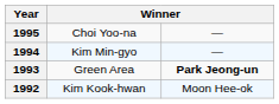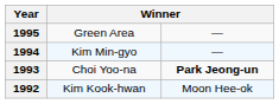 <table class="wikitable plainrowheaders" style="text-align: center">
 <tr>
 <th scope="col" width="50">Year</th>
 <th scope="col" width="300" colspan="2">Winner</th>
 </tr>
 <tr>
 <th scope="row" style="text-align:center;">1995</th>
-<td>Choi Yoo-na</td>
+<td>Green Area</td>
 <td>—</td>
 </tr>
 <tr style="background:#F0F8FF">
 <th scope="row" style="text-align:center;">1994</th>
 <td>Kim Min-gyo</td>
 <td>—</td>
 </tr>
 <tr>
 <th scope="row" style="text-align:center;">1993</th>
-<td>Green Area</td>
+<td>Choi Yoo-na</td>
 <td><strong>Park Jeong-un</strong></td>
 </tr>
 <tr style="background:#F0F8FF">
 <th scope="row" style="text-align:center;">1992</th>
 <td>Kim Kook-hwan</td>
 <td>Moon Hee-ok</td>
 </tr>
 </table>
